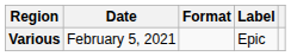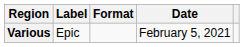 <table class="wikitable plainrowheaders">
 <tr>
 <th scope="col">Region</th>
+<th scope="col">Label</th>
+<th scope="col">Format</th>
 <th scope="col">Date</th>
-<th scope="col">Format</th>
-<th scope="col">Label</th>
 <th scope="col"></th>
 </tr>
 <tr>
 <th scope="row">Various</th>
+<td>Epic</td>
+<td></td>
 <td>February 5, 2021</td>
-<td></td>
-<td>Epic</td>
 <td></td>
 </tr>
 </table>
